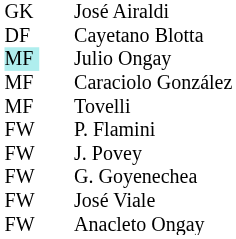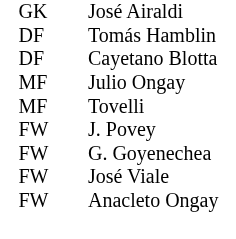 <table cellspacing="0" cellpadding="0" style="font-size:90%; margin:0.2em auto;">
 <tr>
 <th width="25"></th>
 <th width="25"></th>
 </tr>
 <tr>
 <td>GK</td>
 <td></td>
 <td>José Airaldi</td>
 </tr>
 <tr>
 <td>DF</td>
 <td></td>
+<td>Tomás Hamblin</td>
+</tr>
+<tr>
+<td>DF</td>
+<td></td>
 <td>Cayetano Blotta</td>
 </tr>
 <tr>
-<td style="background: paleturquoise;">MF</td>
+<td>MF</td>
 <td></td>
 <td>Julio Ongay</td>
 </tr>
 <tr>
 <td>MF</td>
 <td></td>
-<td>Caraciolo González</td>
-</tr>
-<tr>
-<td>MF</td>
-<td></td>
 <td>Tovelli</td>
-</tr>
-<tr>
-<td>FW</td>
-<td></td>
-<td>P. Flamini</td>
 </tr>
 <tr>
 <td>FW</td>
 <td></td>
 <td>J. Povey</td>
 </tr>
 <tr>
 <td>FW</td>
 <td></td>
 <td>G. Goyenechea</td>
 </tr>
 <tr>
 <td>FW</td>
 <td></td>
 <td>José Viale</td>
 </tr>
 <tr>
 <td>FW</td>
 <td></td>
 <td>Anacleto Ongay</td>
 </tr>
 </table>
